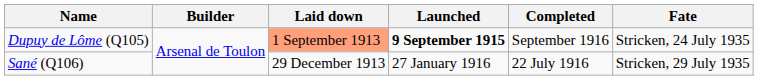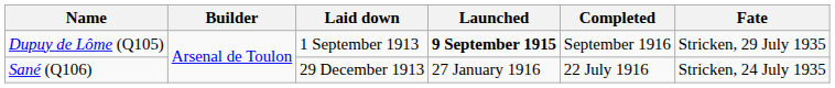 <table class="wikitable nowraplinks">
 <tr>
 <th>Name</th>
 <th>Builder</th>
 <th>Laid down</th>
 <th>Launched</th>
 <th>Completed</th>
 <th>Fate</th>
 </tr>
 <tr>
 <td><em><a href='#'>Dupuy de Lôme</a></em> (Q105)</td>
 <td rowspan=2><a href='#'>Arsenal de Toulon</a></td>
-<td style="background: lightsalmon;">1 September 1913</td>
+<td>1 September 1913</td>
 <td><strong>9 September 1915</strong></td>
 <td>September 1916</td>
-<td>Stricken, 24 July 1935</td>
+<td>Stricken, 29 July 1935</td>
 </tr>
 <tr>
 <td><em><a href='#'>Sané</a></em> (Q106)</td>
 <td>29 December 1913</td>
 <td>27 January 1916</td>
 <td>22 July 1916</td>
-<td>Stricken, 29 July 1935</td>
+<td>Stricken, 24 July 1935</td>
 </tr>
 </table>
